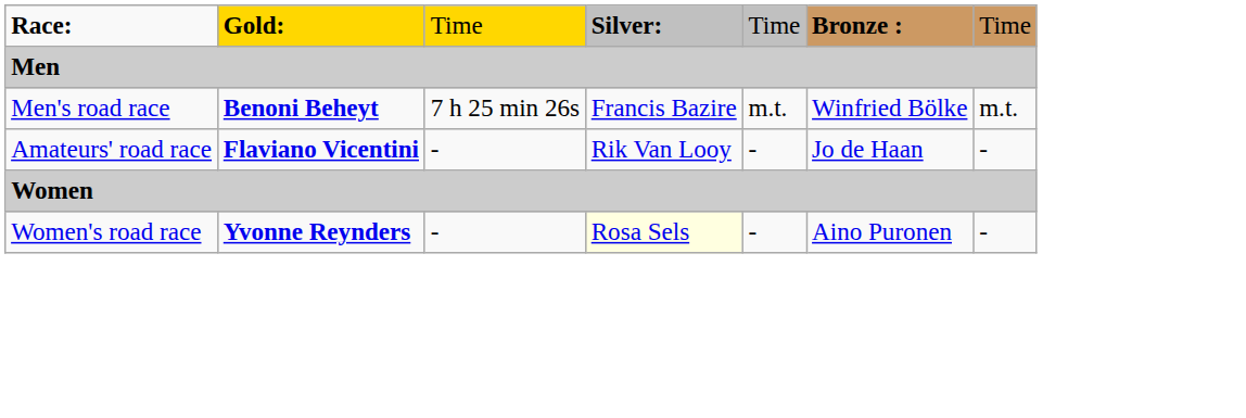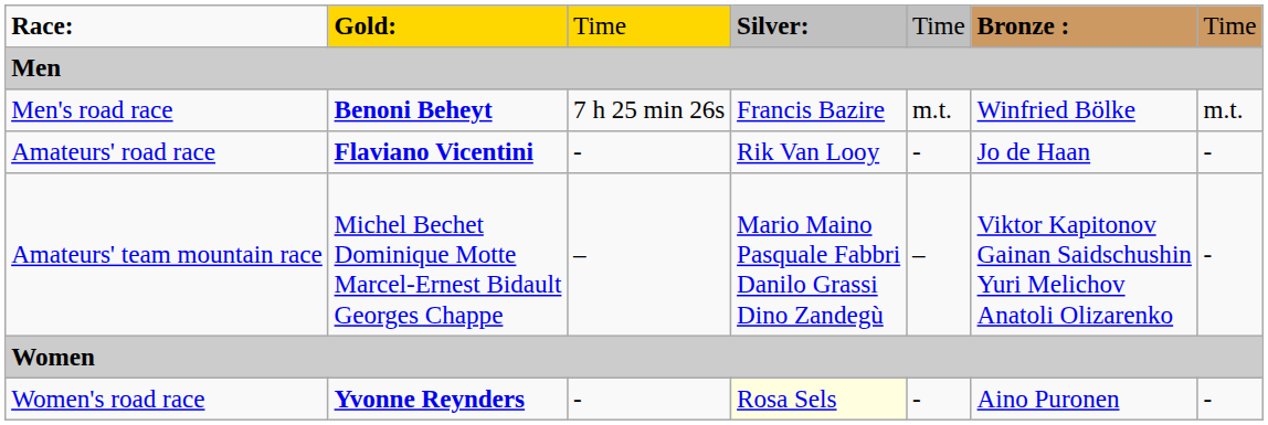 <table class="wikitable" style="text-align: left; font-size: 95%; border: gray solid 1px; border-collapse: collapse;">
 <tr>
 <td><strong>Race:</strong></td>
 <td !align="center" bgcolor="gold"><strong>Gold:</strong></td>
 <td !align="center" bgcolor="gold">Time</td>
 <td !align="center" bgcolor="silver"><strong>Silver:</strong></td>
 <td !align="center" bgcolor="silver">Time</td>
 <td !align="center" bgcolor="CC9963"><strong>Bronze :</strong></td>
 <td !align="center" bgcolor="CC9963">Time</td>
 </tr>
 <tr bgcolor="#cccccc">
 <td colspan=7><strong>Men</strong></td>
 </tr>
 <tr>
 <td><a href='#'>Men's road race</a><br></td>
 <td><strong><a href='#'>Benoni Beheyt</a></strong><br><small></small></td>
 <td>7 h 25 min 26s</td>
 <td><a href='#'>Francis Bazire</a><br><small></small></td>
 <td>m.t.</td>
 <td><a href='#'>Winfried Bölke</a><br><small></small></td>
 <td>m.t.</td>
 </tr>
 <tr>
 <td><a href='#'>Amateurs' road race</a></td>
 <td><strong><a href='#'>Flaviano Vicentini</a></strong><br><small></small></td>
 <td>-</td>
 <td><a href='#'>Rik Van Looy</a><br><small></small></td>
 <td>-</td>
 <td><a href='#'>Jo de Haan</a><br><small></small></td>
 <td>-</td>
 </tr>
+<tr>
+<td><a href='#'>Amateurs' team mountain race</a></td>
+<td><strong> </strong> <br> <a href='#'>Michel Bechet</a><br> <a href='#'>Dominique Motte</a><br> <a href='#'>Marcel-Ernest Bidault</a><br> <a href='#'>Georges Chappe</a></td>
+<td>–</td>
+<td> <br> <a href='#'>Mario Maino</a><br> <a href='#'>Pasquale Fabbri</a><br> <a href='#'>Danilo Grassi</a><br> <a href='#'>Dino Zandegù</a></td>
+<td>–</td>
+<td> <br> <a href='#'>Viktor Kapitonov</a><br> <a href='#'>Gainan Saidschushin</a><br> <a href='#'>Yuri Melichov</a><br> <a href='#'>Anatoli Olizarenko</a></td>
+<td>-</td>
+</tr>
 <tr bgcolor="#cccccc">
 <td colspan=7><strong>Women</strong></td>
 </tr>
 <tr>
 <td><a href='#'>Women's road race</a></td>
 <td><strong><a href='#'>Yvonne Reynders</a></strong><br><small></small></td>
 <td>-</td>
 <td style="background: lightyellow;"><a href='#'>Rosa Sels</a><br><small></small></td>
 <td>-</td>
 <td><a href='#'>Aino Puronen</a><br><small></small></td>
 <td>-</td>
 </tr>
 </table>
